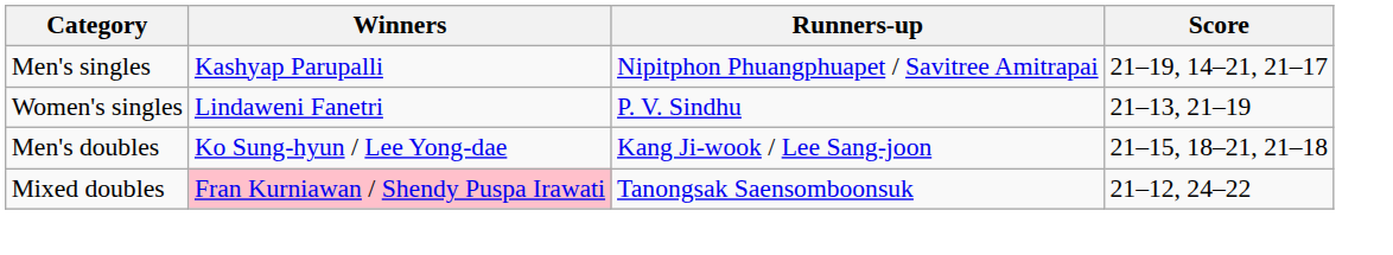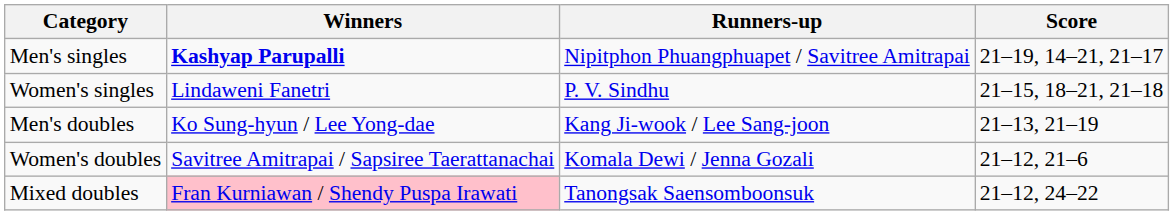 <table class=wikitable style="white-space:nowrap;">
 <tr>
 <th>Category</th>
 <th>Winners</th>
 <th>Runners-up</th>
 <th>Score</th>
 </tr>
 <tr>
 <td>Men's singles</td>
-<td> <a href='#'>Kashyap Parupalli</a></td>
+<td><strong> <a href='#'>Kashyap Parupalli</a></strong></td>
 <td> <a href='#'>Nipitphon Phuangphuapet</a> / <a href='#'>Savitree Amitrapai</a></td>
 <td>21–19, 14–21, 21–17</td>
 </tr>
 <tr>
 <td>Women's singles</td>
 <td> <a href='#'>Lindaweni Fanetri</a></td>
 <td> <a href='#'>P. V. Sindhu</a></td>
-<td>21–13, 21–19</td>
+<td>21–15, 18–21, 21–18</td>
 </tr>
 <tr>
 <td>Men's doubles</td>
 <td> <a href='#'>Ko Sung-hyun</a> / <a href='#'>Lee Yong-dae</a></td>
 <td> <a href='#'>Kang Ji-wook</a> / <a href='#'>Lee Sang-joon</a></td>
-<td>21–15, 18–21, 21–18</td>
+<td>21–13, 21–19</td>
+</tr>
+<tr>
+<td>Women's doubles</td>
+<td> <a href='#'>Savitree Amitrapai</a> / <a href='#'>Sapsiree Taerattanachai</a></td>
+<td> <a href='#'>Komala Dewi</a> / <a href='#'>Jenna Gozali</a></td>
+<td>21–12, 21–6</td>
 </tr>
 <tr>
 <td>Mixed doubles</td>
 <td style="background: pink;"> <a href='#'>Fran Kurniawan</a> / <a href='#'>Shendy Puspa Irawati</a></td>
 <td> <a href='#'>Tanongsak Saensomboonsuk</a></td>
 <td>21–12, 24–22</td>
 </tr>
 </table>
